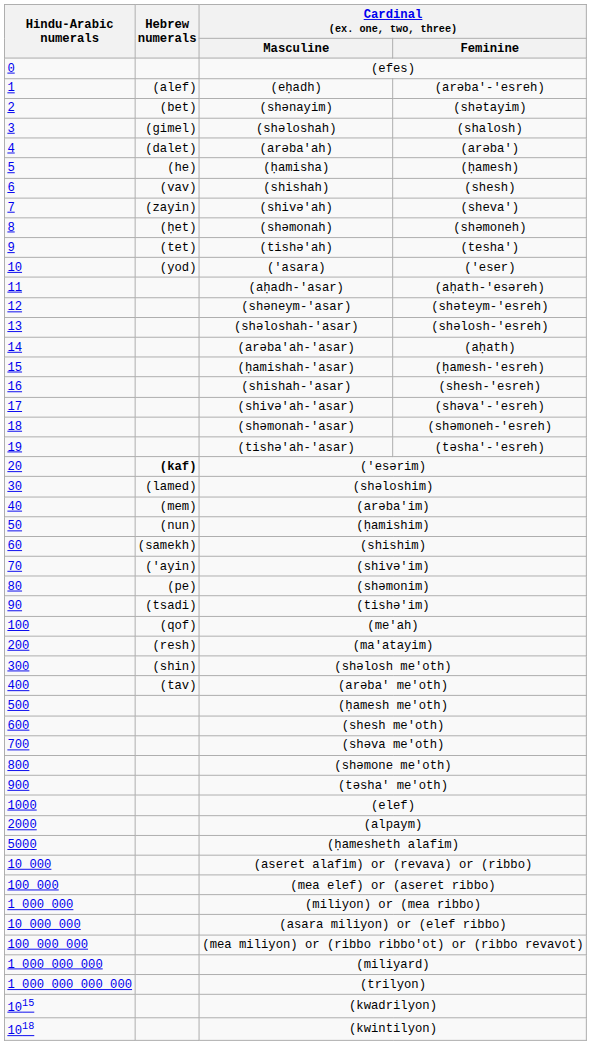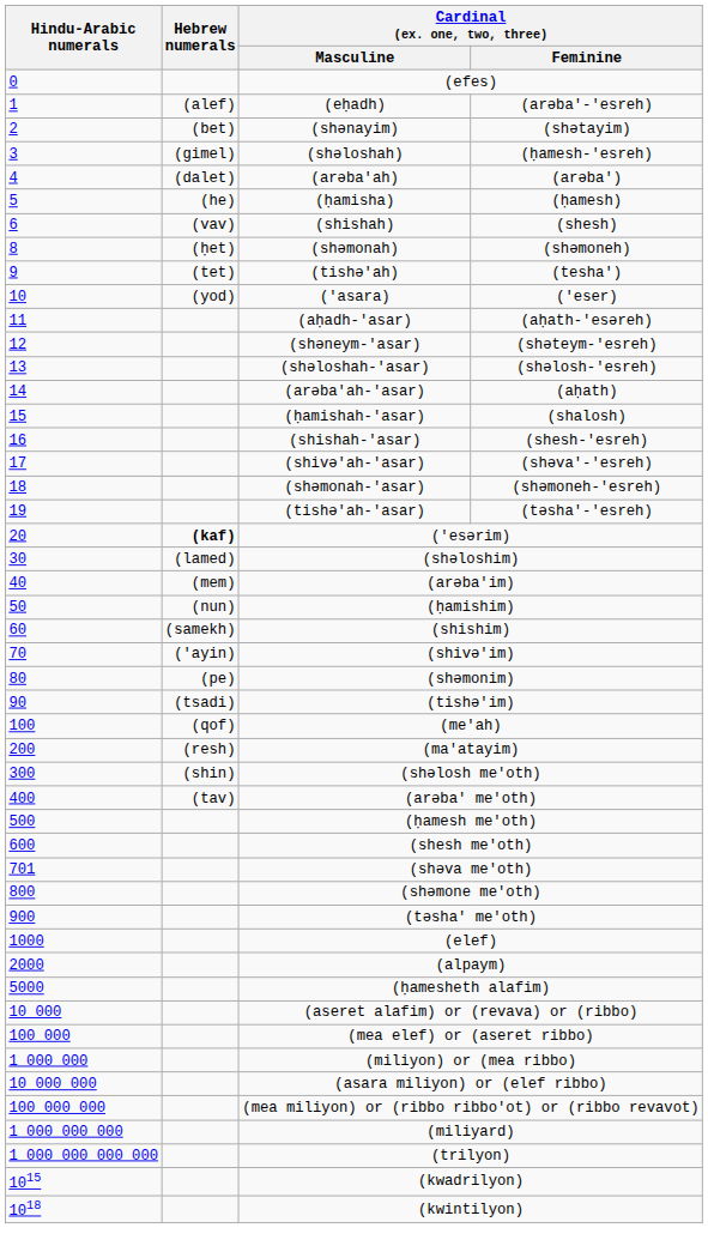 <table class="wikitable">
 <tr>
 <th rowspan="2">Hindu-Arabic<br>numerals</th>
 <th rowspan="2">Hebrew<br>numerals</th>
 <th colspan="2"><a href='#'>Cardinal</a><br><small>(ex. one, two, three)</small></th>
 </tr>
 <tr>
 <th>Masculine</th>
 <th>Feminine</th>
 </tr>
 <tr>
 <td><a href='#'>0</a></td>
 <td align="right"></td>
 <td colspan="2" align="center">(efes) </td>
 </tr>
 <tr>
 <td><a href='#'>1</a></td>
 <td align="right"> (alef)</td>
 <td align="center">(eḥadh) </td>
 <td align="center">(arəba'-'esreh) </td>
 </tr>
 <tr>
 <td><a href='#'>2</a></td>
 <td align="right"> (bet)</td>
 <td align="center">(shənayim) </td>
 <td align="center">(shətayim) </td>
 </tr>
 <tr>
 <td><a href='#'>3</a></td>
 <td align="right"> (gimel)</td>
 <td align="center">(shəloshah) </td>
-<td align="center">(shalosh) </td>
+<td align="center">(ḥamesh-'esreh) </td>
 </tr>
 <tr>
 <td><a href='#'>4</a></td>
 <td align="right"> (dalet)</td>
 <td align="center">(arəba'ah) </td>
 <td align="center">(arəba') </td>
 </tr>
 <tr>
 <td><a href='#'>5</a></td>
 <td align="right"> (he)</td>
 <td align="center">(ḥamisha) </td>
 <td align="center">(ḥamesh) </td>
 </tr>
 <tr>
 <td><a href='#'>6</a></td>
 <td align="right"> (vav)</td>
 <td align="center">(shishah) </td>
 <td align="center">(shesh) </td>
-</tr>
-<tr>
-<td><a href='#'>7</a></td>
-<td align="right"> (zayin)</td>
-<td align="center">(shivə'ah) </td>
-<td align="center">(sheva') </td>
 </tr>
 <tr>
 <td><a href='#'>8</a></td>
 <td align="right"> (ḥet)</td>
 <td align="center">(shəmonah) </td>
 <td align="center">(shəmoneh) </td>
 </tr>
 <tr>
 <td><a href='#'>9</a></td>
 <td align="right"> (tet)</td>
 <td align="center">(tishə'ah) </td>
 <td align="center">(tesha') </td>
 </tr>
 <tr>
 <td><a href='#'>10</a></td>
 <td align="right"> (yod)</td>
 <td align="center">('asara) </td>
 <td align="center">('eser) </td>
 </tr>
 <tr>
 <td><a href='#'>11</a></td>
 <td align="right"></td>
 <td align="center">(aḥadh-'asar) </td>
 <td align="center">(aḥath-'esəreh) </td>
 </tr>
 <tr>
 <td><a href='#'>12</a></td>
 <td align="right"></td>
 <td align="center">(shəneym-'asar) </td>
 <td align="center">(shəteym-'esreh) </td>
 </tr>
 <tr>
 <td><a href='#'>13</a></td>
 <td align="right"></td>
 <td align="center">(shəloshah-'asar) </td>
 <td align="center">(shəlosh-'esreh) </td>
 </tr>
 <tr>
 <td><a href='#'>14</a></td>
 <td align="right"></td>
 <td align="center">(arəba'ah-'asar) </td>
 <td align="center">(aḥath) </td>
 </tr>
 <tr>
 <td><a href='#'>15</a></td>
 <td align="right"></td>
 <td align="center">(ḥamishah-'asar) </td>
-<td align="center">(ḥamesh-'esreh) </td>
+<td align="center">(shalosh) </td>
 </tr>
 <tr>
 <td><a href='#'>16</a></td>
 <td align="right"></td>
 <td align="center">(shishah-'asar) </td>
 <td align="center">(shesh-'esreh) </td>
 </tr>
 <tr>
 <td><a href='#'>17</a></td>
 <td align="right"></td>
 <td align="center">(shivə'ah-'asar) </td>
 <td align="center">(shəva'-'esreh) </td>
 </tr>
 <tr>
 <td><a href='#'>18</a></td>
 <td align="right"></td>
 <td align="center">(shəmonah-'asar) </td>
 <td align="center">(shəmoneh-'esreh) </td>
 </tr>
 <tr>
 <td><a href='#'>19</a></td>
 <td align="right"></td>
 <td align="center">(tishə'ah-'asar) </td>
 <td align="center">(təsha'-'esreh) </td>
 </tr>
 <tr>
 <td><a href='#'>20</a></td>
 <td align="right"><strong> (kaf)</strong></td>
 <td colspan="2" align="center">('esərim) </td>
 </tr>
 <tr>
 <td><a href='#'>30</a></td>
 <td align="right"> (lamed)</td>
 <td colspan="2" align="center">(shəloshim) </td>
 </tr>
 <tr>
 <td><a href='#'>40</a></td>
 <td align="right"> (mem)</td>
 <td colspan="2" align="center">(arəba'im) </td>
 </tr>
 <tr>
 <td><a href='#'>50</a></td>
 <td align="right"> (nun)</td>
 <td colspan="2" align="center">(ḥamishim) </td>
 </tr>
 <tr>
 <td><a href='#'>60</a></td>
 <td align="right"> (samekh)</td>
 <td colspan="2" align="center">(shishim) </td>
 </tr>
 <tr>
 <td><a href='#'>70</a></td>
 <td align="right"> ('ayin)</td>
 <td colspan="2" align="center">(shivə'im) </td>
 </tr>
 <tr>
 <td><a href='#'>80</a></td>
 <td align="right"> (pe)</td>
 <td colspan="2" align="center">(shəmonim) </td>
 </tr>
 <tr>
 <td><a href='#'>90</a></td>
 <td align="right"> (tsadi)</td>
 <td colspan="2" align="center">(tishə'im) </td>
 </tr>
 <tr>
 <td><a href='#'>100</a></td>
 <td align="right"> (qof)</td>
 <td colspan="2" align="center">(me'ah) </td>
 </tr>
 <tr>
 <td><a href='#'>200</a></td>
 <td align="right"> (resh)</td>
 <td colspan="2" align="center">(ma'atayim) </td>
 </tr>
 <tr>
 <td><a href='#'>300</a></td>
 <td align="right"> (shin)</td>
 <td colspan="2" align="center">(shəlosh me'oth) </td>
 </tr>
 <tr>
 <td><a href='#'>400</a></td>
 <td align="right"> (tav)</td>
 <td colspan="2" align="center">(arəba' me'oth) </td>
 </tr>
 <tr>
 <td><a href='#'>500</a></td>
 <td align="right"></td>
 <td colspan="2" align="center">(ḥamesh me'oth) </td>
 </tr>
 <tr>
 <td><a href='#'>600</a></td>
 <td align="right"></td>
 <td colspan="2" align="center">(shesh me'oth) </td>
 </tr>
 <tr>
-<td><a href='#'>700</a></td>
+<td><a href='#'>701</a></td>
 <td align="right"></td>
 <td colspan="2" align="center">(shəva me'oth) </td>
 </tr>
 <tr>
 <td><a href='#'>800</a></td>
 <td align="right"></td>
 <td colspan="2" align="center">(shəmone me'oth) </td>
 </tr>
 <tr>
 <td><a href='#'>900</a></td>
 <td align="right"></td>
 <td colspan="2" align="center">(təsha' me'oth) </td>
 </tr>
 <tr>
 <td><a href='#'>1000</a></td>
 <td align="right"></td>
 <td colspan="2" align="center">(elef) </td>
 </tr>
 <tr>
 <td><a href='#'>2000</a></td>
 <td align="right"></td>
 <td colspan="2" align="center">(alpaym) </td>
 </tr>
 <tr>
 <td><a href='#'>5000</a></td>
 <td align="right"></td>
 <td colspan="2" align="center">(ḥamesheth alafim) </td>
 </tr>
 <tr>
 <td><a href='#'>10 000</a></td>
 <td align="right"></td>
 <td colspan="2" align="center">(aseret alafim)  or (revava)  or (ribbo) </td>
 </tr>
 <tr>
 <td><a href='#'>100 000</a></td>
 <td align="right"></td>
 <td colspan="2" align="center">(mea elef)  or (aseret ribbo) </td>
 </tr>
 <tr>
 <td><a href='#'>1 000 000</a></td>
 <td align="right"></td>
 <td colspan="2" align="center">(miliyon)  or (mea ribbo) </td>
 </tr>
 <tr>
 <td><a href='#'>10 000 000</a></td>
 <td align="right"></td>
 <td colspan="2" align="center">(asara miliyon)  or (elef ribbo) </td>
 </tr>
 <tr>
 <td><a href='#'>100 000 000</a></td>
 <td align="right"></td>
 <td colspan="2" align="center">(mea miliyon)  or (ribbo ribbo'ot)  or (ribbo revavot) </td>
 </tr>
 <tr>
 <td><a href='#'>1 000 000 000</a></td>
 <td align="right"></td>
 <td colspan="2" align="center">(miliyard) </td>
 </tr>
 <tr>
 <td><a href='#'>1 000 000 000 000</a></td>
 <td align="right"></td>
 <td colspan="2" align="center">(trilyon) </td>
 </tr>
 <tr>
 <td><a href='#'>10<sup>15</sup></a></td>
 <td align="right"></td>
 <td colspan="2" align="center">(kwadrilyon) </td>
 </tr>
 <tr>
 <td><a href='#'>10<sup>18</sup></a></td>
 <td align="right"></td>
 <td colspan="2" align="center">(kwintilyon) </td>
 </tr>
 </table>
